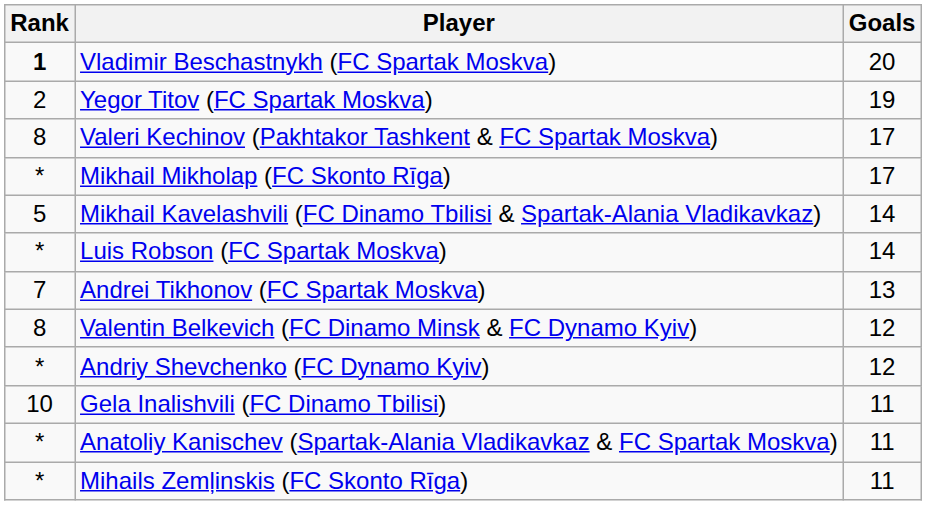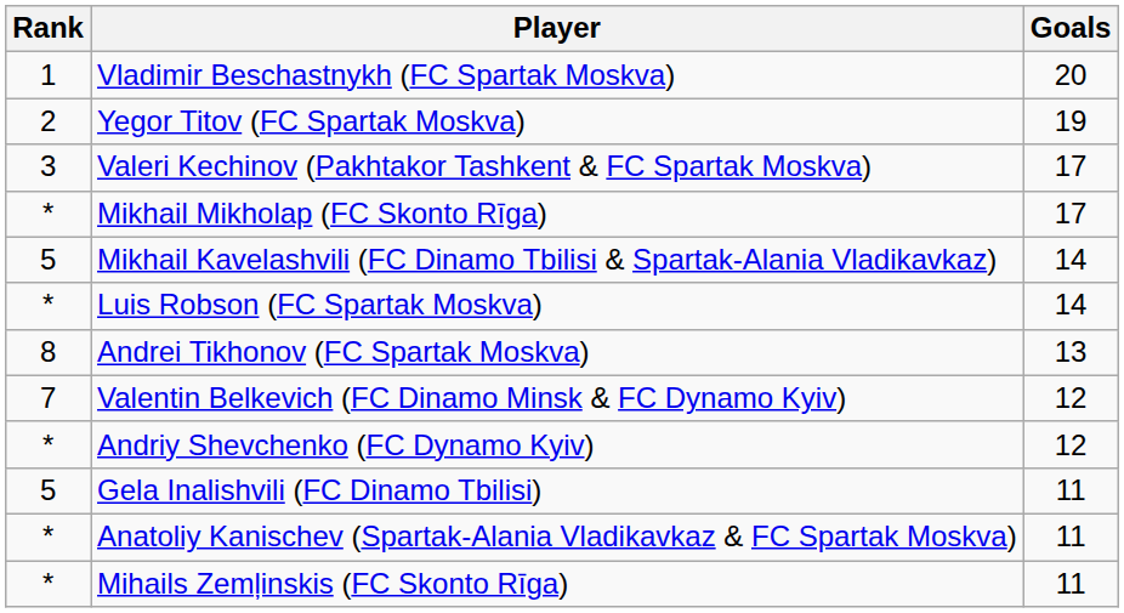 <table class="wikitable" style="text-align: center;">
 <tr>
 <th>Rank</th>
 <th>Player</th>
 <th>Goals</th>
 </tr>
 <tr>
-<td><strong>1</strong></td>
+<td>1</td>
 <td style="text-align:left;"><a href='#'>Vladimir Beschastnykh</a> (<a href='#'>FC Spartak Moskva</a>) </td>
 <td>20</td>
 </tr>
 <tr>
 <td>2</td>
 <td style="text-align:left;"><a href='#'>Yegor Titov</a> (<a href='#'>FC Spartak Moskva</a>) </td>
 <td>19</td>
 </tr>
 <tr>
-<td>8</td>
+<td>3</td>
 <td style="text-align:left;"><a href='#'>Valeri Kechinov</a> (<a href='#'>Pakhtakor Tashkent</a> & <a href='#'>FC Spartak Moskva</a>) </td>
 <td>17</td>
 </tr>
 <tr>
 <td>*</td>
 <td style="text-align:left;"><a href='#'>Mikhail Mikholap</a> (<a href='#'>FC Skonto Rīga</a>) </td>
 <td>17</td>
 </tr>
 <tr>
 <td>5</td>
 <td style="text-align:left;"><a href='#'>Mikhail Kavelashvili</a> (<a href='#'>FC Dinamo Tbilisi</a> & <a href='#'>Spartak-Alania Vladikavkaz</a>) </td>
 <td>14</td>
 </tr>
 <tr>
 <td>*</td>
 <td style="text-align:left;"><a href='#'>Luis Robson</a> (<a href='#'>FC Spartak Moskva</a>) </td>
 <td>14</td>
 </tr>
 <tr>
-<td>7</td>
+<td>8</td>
 <td style="text-align:left;"><a href='#'>Andrei Tikhonov</a> (<a href='#'>FC Spartak Moskva</a>) </td>
 <td>13</td>
 </tr>
 <tr>
-<td>8</td>
+<td>7</td>
 <td style="text-align:left;"><a href='#'>Valentin Belkevich</a> (<a href='#'>FC Dinamo Minsk</a> & <a href='#'>FC Dynamo Kyiv</a>) </td>
 <td>12</td>
 </tr>
 <tr>
 <td>*</td>
 <td style="text-align:left;"><a href='#'>Andriy Shevchenko</a> (<a href='#'>FC Dynamo Kyiv</a>) </td>
 <td>12</td>
 </tr>
 <tr>
-<td>10</td>
+<td>5</td>
 <td style="text-align:left;"><a href='#'>Gela Inalishvili</a> (<a href='#'>FC Dinamo Tbilisi</a>) </td>
 <td>11</td>
 </tr>
 <tr>
 <td>*</td>
 <td style="text-align:left;"><a href='#'>Anatoliy Kanischev</a> (<a href='#'>Spartak-Alania Vladikavkaz</a> & <a href='#'>FC Spartak Moskva</a>) </td>
 <td>11</td>
 </tr>
 <tr>
 <td>*</td>
 <td style="text-align:left;"><a href='#'>Mihails Zemļinskis</a> (<a href='#'>FC Skonto Rīga</a>) </td>
 <td>11</td>
 </tr>
 </table>
